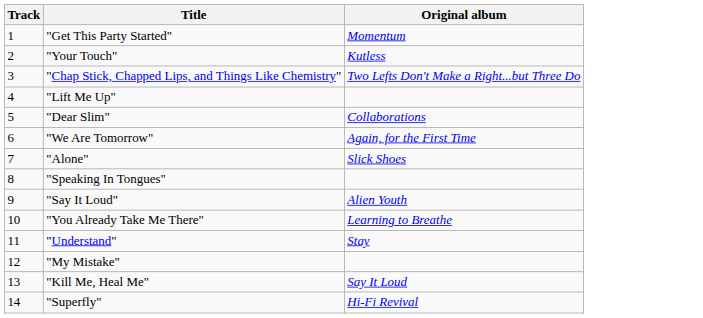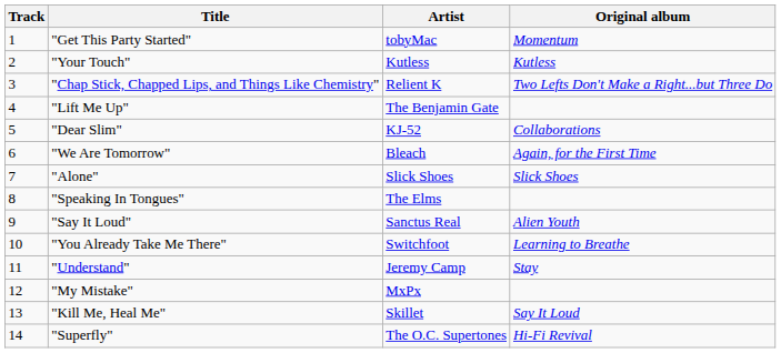 <table class="wikitable">
 <tr>
 <th>Track</th>
 <th>Title</th>
+<th>Artist</th>
 <th>Original album</th>
 </tr>
 <tr>
 <td>1</td>
 <td>"Get This Party Started"</td>
+<td><a href='#'>tobyMac</a></td>
 <td><em><a href='#'>Momentum</a></em></td>
 </tr>
 <tr>
 <td>2</td>
 <td>"Your Touch"</td>
+<td><a href='#'>Kutless</a></td>
 <td><em><a href='#'>Kutless</a></em></td>
 </tr>
 <tr style="text-align:left; vertical-align:top;">
 <td>3</td>
 <td>"<a href='#'>Chap Stick, Chapped Lips, and Things Like Chemistry</a>"</td>
+<td><a href='#'>Relient K</a></td>
 <td><em><a href='#'>Two Lefts Don't Make a Right...but Three Do</a></em></td>
 </tr>
 <tr style="text-align:left; vertical-align:top;">
 <td>4</td>
 <td>"Lift Me Up"</td>
+<td><a href='#'>The Benjamin Gate</a></td>
 <td></td>
 </tr>
 <tr>
 <td>5</td>
 <td>"Dear Slim"</td>
+<td><a href='#'>KJ-52</a></td>
 <td><em><a href='#'>Collaborations</a></em></td>
 </tr>
 <tr>
 <td>6</td>
 <td>"We Are Tomorrow"</td>
+<td><a href='#'>Bleach</a></td>
 <td><em><a href='#'>Again, for the First Time</a></em></td>
 </tr>
 <tr>
 <td>7</td>
 <td>"Alone"</td>
+<td><a href='#'>Slick Shoes</a></td>
 <td><em><a href='#'>Slick Shoes</a></em></td>
 </tr>
 <tr>
 <td>8</td>
 <td>"Speaking In Tongues"</td>
+<td><a href='#'>The Elms</a></td>
 <td></td>
 </tr>
 <tr>
 <td>9</td>
 <td>"Say It Loud"</td>
+<td><a href='#'>Sanctus Real</a></td>
 <td><em><a href='#'>Alien Youth</a></em></td>
 </tr>
 <tr style="text-align:left; vertical-align:top;">
 <td>10</td>
 <td>"You Already Take Me There"</td>
+<td><a href='#'>Switchfoot</a></td>
 <td><em><a href='#'>Learning to Breathe</a></em></td>
 </tr>
 <tr>
 <td>11</td>
 <td>"<a href='#'>Understand</a>"</td>
+<td><a href='#'>Jeremy Camp</a></td>
 <td><em><a href='#'>Stay</a></em></td>
 </tr>
 <tr style="text-align:left; vertical-align:top;">
 <td>12</td>
 <td>"My Mistake"</td>
+<td><a href='#'>MxPx</a></td>
 <td></td>
 </tr>
 <tr>
 <td>13</td>
 <td>"Kill Me, Heal Me"</td>
+<td><a href='#'>Skillet</a></td>
 <td><em><a href='#'>Say It Loud</a></em></td>
 </tr>
 <tr style="text-align:left; vertical-align:top;">
 <td>14</td>
 <td>"Superfly"</td>
+<td><a href='#'>The O.C. Supertones</a></td>
 <td><em><a href='#'>Hi-Fi Revival</a></em></td>
 </tr>
 </table>
